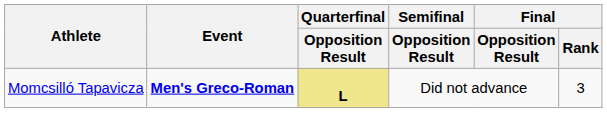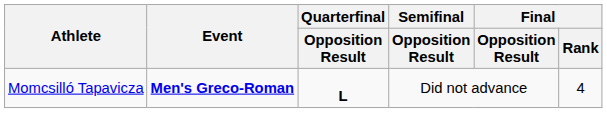 <table class=wikitable style="font-size:90%; text-align:center">
 <tr>
 <th rowspan=2>Athlete</th>
 <th rowspan=2>Event</th>
 <th>Quarterfinal</th>
 <th>Semifinal</th>
 <th colspan=2>Final</th>
 </tr>
 <tr>
 <th>Opposition<br>Result</th>
 <th>Opposition<br>Result</th>
 <th>Opposition<br>Result</th>
 <th>Rank</th>
 </tr>
 <tr>
 <td align=left><a href='#'>Momcsilló Tapavicza</a></td>
 <td align=left><strong><a href='#'>Men's Greco-Roman</a></strong></td>
-<td style="background: khaki;"><br><strong>L</strong></td>
+<td><br><strong>L</strong></td>
 <td colspan=2>Did not advance</td>
-<td>3</td>
+<td>4</td>
 </tr>
 </table>
